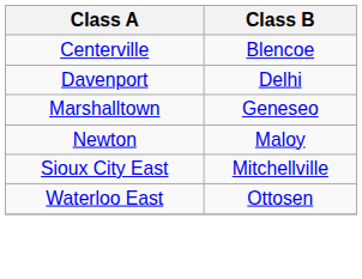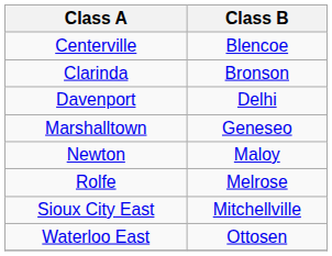 <table class="wikitable" style="text-align: center; width: 300px">
 <tr>
 <th>Class A</th>
 <th>Class B</th>
 </tr>
 <tr>
 <td><a href='#'>Centerville</a></td>
 <td><a href='#'>Blencoe</a></td>
+</tr>
+<tr>
+<td><a href='#'>Clarinda</a></td>
+<td><a href='#'>Bronson</a></td>
 </tr>
 <tr>
 <td><a href='#'>Davenport</a></td>
 <td><a href='#'>Delhi</a></td>
 </tr>
 <tr>
 <td><a href='#'>Marshalltown</a></td>
 <td><a href='#'>Geneseo</a></td>
 </tr>
 <tr>
 <td><a href='#'>Newton</a></td>
 <td><a href='#'>Maloy</a></td>
 </tr>
 <tr>
+<td><a href='#'>Rolfe</a></td>
+<td><a href='#'>Melrose</a></td>
+</tr>
+<tr>
 <td><a href='#'>Sioux City East</a></td>
 <td><a href='#'>Mitchellville</a></td>
 </tr>
 <tr>
 <td><a href='#'>Waterloo East</a></td>
 <td><a href='#'>Ottosen</a></td>
 </tr>
 <tr>
 </tr>
 </table>
